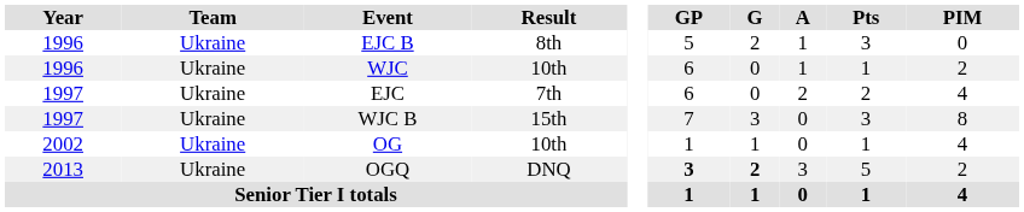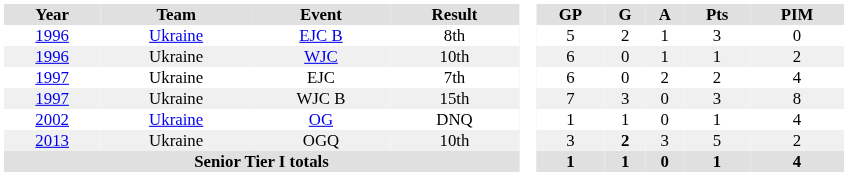 <table border="0" cellpadding="1" cellspacing="0" style="text-align:center; width:50em">
 <tr ALIGN="center" bgcolor="#e0e0e0">
 <th>Year</th>
 <th>Team</th>
 <th>Event</th>
 <th>Result</th>
 <th rowspan="99" bgcolor="#ffffff"> </th>
 <th>GP</th>
 <th>G</th>
 <th>A</th>
 <th>Pts</th>
 <th>PIM</th>
 </tr>
 <tr>
 <td><a href='#'>1996</a></td>
 <td><a href='#'>Ukraine</a></td>
 <td><a href='#'>EJC B</a></td>
 <td>8th</td>
 <td>5</td>
 <td>2</td>
 <td>1</td>
 <td>3</td>
 <td>0</td>
 </tr>
 <tr bgcolor="#f0f0f0">
 <td><a href='#'>1996</a></td>
 <td>Ukraine</td>
 <td><a href='#'>WJC</a></td>
 <td>10th</td>
 <td>6</td>
 <td>0</td>
 <td>1</td>
 <td>1</td>
 <td>2</td>
 </tr>
 <tr>
 <td><a href='#'>1997</a></td>
 <td>Ukraine</td>
 <td>EJC</td>
 <td>7th</td>
 <td>6</td>
 <td>0</td>
 <td>2</td>
 <td>2</td>
 <td>4</td>
 </tr>
 <tr bgcolor="#f0f0f0">
 <td><a href='#'>1997</a></td>
 <td>Ukraine</td>
 <td>WJC B</td>
 <td>15th</td>
 <td>7</td>
 <td>3</td>
 <td>0</td>
 <td>3</td>
 <td>8</td>
 </tr>
 <tr>
 <td><a href='#'>2002</a></td>
 <td><a href='#'>Ukraine</a></td>
 <td><a href='#'>OG</a></td>
-<td>10th</td>
+<td>DNQ</td>
 <td>1</td>
 <td>1</td>
 <td>0</td>
 <td>1</td>
 <td>4</td>
 </tr>
 <tr bgcolor="#f0f0f0">
 <td><a href='#'>2013</a></td>
 <td>Ukraine</td>
 <td>OGQ</td>
-<td>DNQ</td>
-<td><strong>3</strong></td>
+<td>10th</td>
+<td>3</td>
 <td><strong>2</strong></td>
 <td>3</td>
 <td>5</td>
 <td>2</td>
 </tr>
 <tr bgcolor="#e0e0e0">
 <th colspan=4>Senior Tier I totals</th>
 <th>1</th>
 <th>1</th>
 <th>0</th>
 <th>1</th>
 <th>4</th>
 </tr>
 </table>
